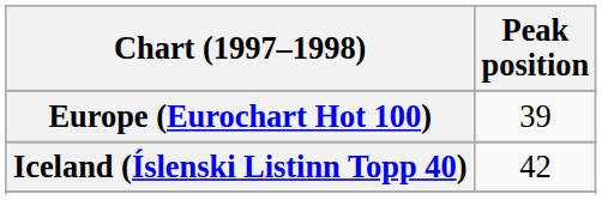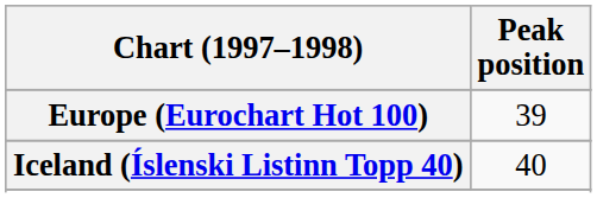 <table class="wikitable sortable plainrowheaders">
 <tr>
 <th scope="col">Chart (1997–1998)</th>
 <th scope="col">Peak<br>position</th>
 </tr>
 <tr>
 </tr>
 <tr>
 </tr>
 <tr>
 </tr>
 <tr>
 <th scope="row">Europe (<a href='#'>Eurochart Hot 100</a>)</th>
 <td align="center">39</td>
 </tr>
 <tr>
 </tr>
 <tr>
 <th scope="row">Iceland (<a href='#'>Íslenski Listinn Topp 40</a>)</th>
-<td align="center">42</td>
+<td align="center">40</td>
 </tr>
 <tr>
 </tr>
 <tr>
 </tr>
 <tr>
 </tr>
 <tr>
 </tr>
 <tr>
 </tr>
 <tr>
 </tr>
 <tr>
 </tr>
 <tr>
 </tr>
 <tr>
 </tr>
 </table>
